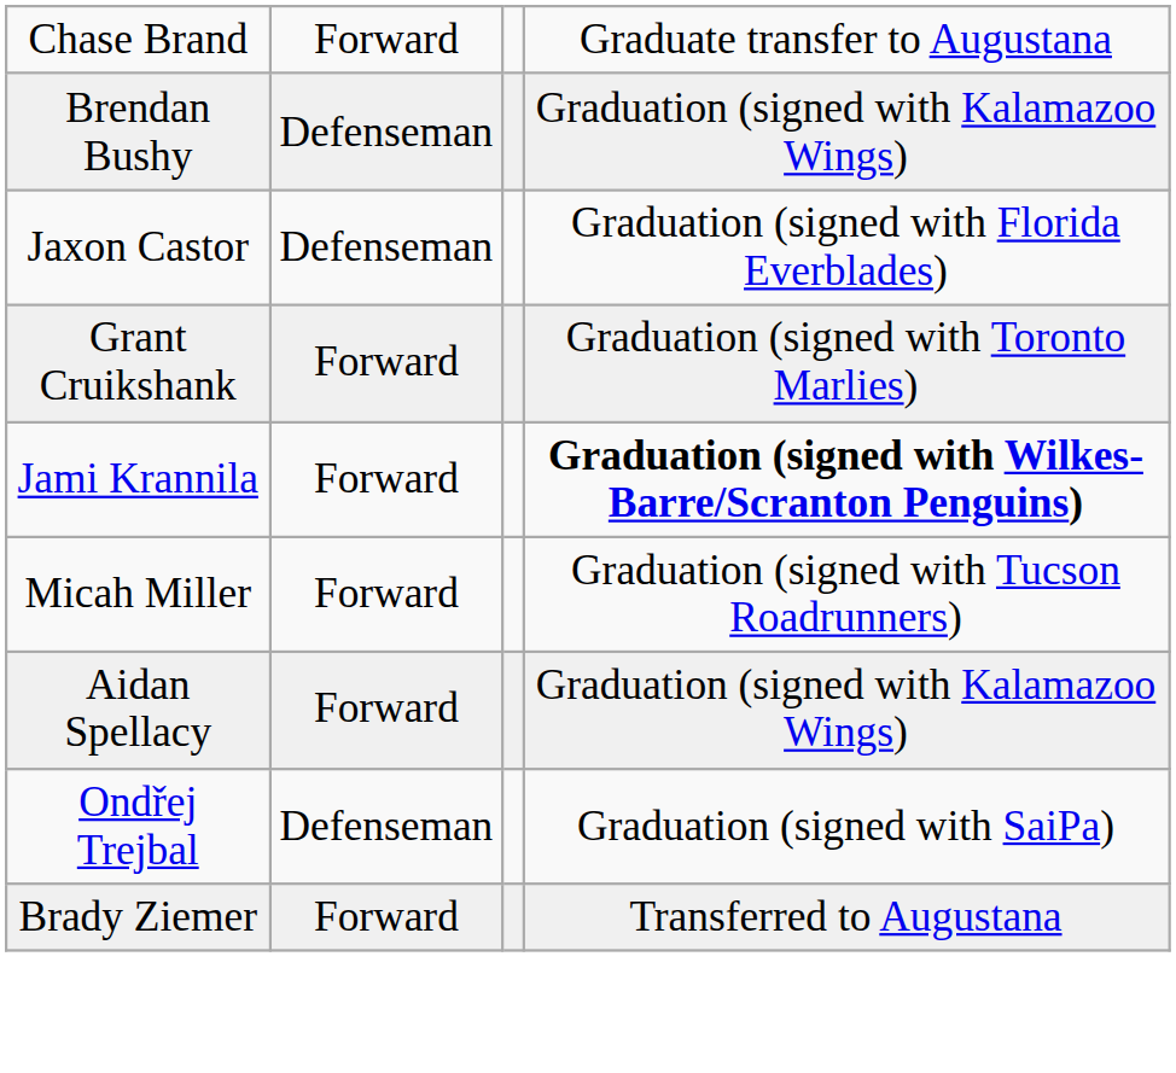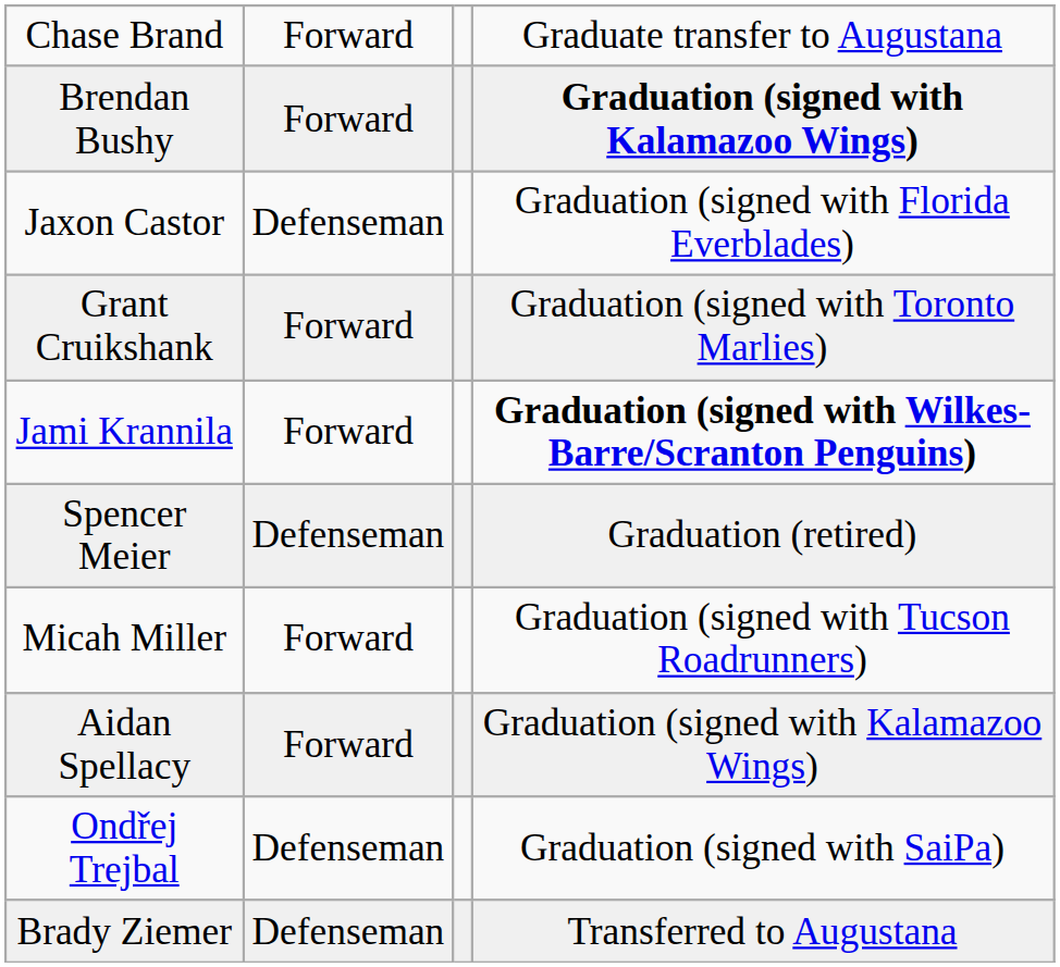 <table class="wikitable" width="70%">
 <tr align="center" bgcolor="">
 <td>Chase Brand</td>
 <td>Forward</td>
 <td></td>
 <td>Graduate transfer to <a href='#'>Augustana</a></td>
 </tr>
 <tr align="center" bgcolor="f0f0f0">
 <td>Brendan Bushy</td>
-<td>Defenseman</td>
+<td>Forward</td>
 <td></td>
-<td>Graduation (signed with <a href='#'>Kalamazoo Wings</a>)</td>
+<td><strong>Graduation (signed with <a href='#'>Kalamazoo Wings</a>)</strong></td>
 </tr>
 <tr align="center" bgcolor="">
 <td>Jaxon Castor</td>
 <td>Defenseman</td>
 <td></td>
 <td>Graduation (signed with <a href='#'>Florida Everblades</a>)</td>
 </tr>
 <tr align="center" bgcolor="f0f0f0">
 <td>Grant Cruikshank</td>
 <td>Forward</td>
 <td></td>
 <td>Graduation (signed with <a href='#'>Toronto Marlies</a>)</td>
 </tr>
 <tr align="center" bgcolor="">
 <td><a href='#'>Jami Krannila</a></td>
 <td>Forward</td>
 <td></td>
 <td><strong>Graduation (signed with <a href='#'>Wilkes-Barre/Scranton Penguins</a>)</strong></td>
+</tr>
+<tr align="center" bgcolor="f0f0f0">
+<td>Spencer Meier</td>
+<td>Defenseman</td>
+<td></td>
+<td>Graduation (retired)</td>
 </tr>
 <tr align="center" bgcolor="">
 <td>Micah Miller</td>
 <td>Forward</td>
 <td></td>
 <td>Graduation (signed with <a href='#'>Tucson Roadrunners</a>)</td>
 </tr>
 <tr align="center" bgcolor="f0f0f0">
 <td>Aidan Spellacy</td>
 <td>Forward</td>
 <td></td>
 <td>Graduation (signed with <a href='#'>Kalamazoo Wings</a>)</td>
 </tr>
 <tr align="center" bgcolor="">
 <td><a href='#'>Ondřej Trejbal</a></td>
 <td>Defenseman</td>
 <td></td>
 <td>Graduation (signed with <a href='#'>SaiPa</a>)</td>
 </tr>
 <tr align="center" bgcolor="f0f0f0">
 <td>Brady Ziemer</td>
-<td>Forward</td>
+<td>Defenseman</td>
 <td></td>
 <td>Transferred to <a href='#'>Augustana</a></td>
 </tr>
 </table>
